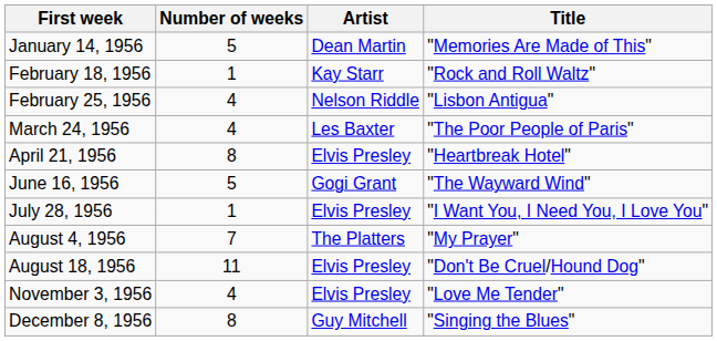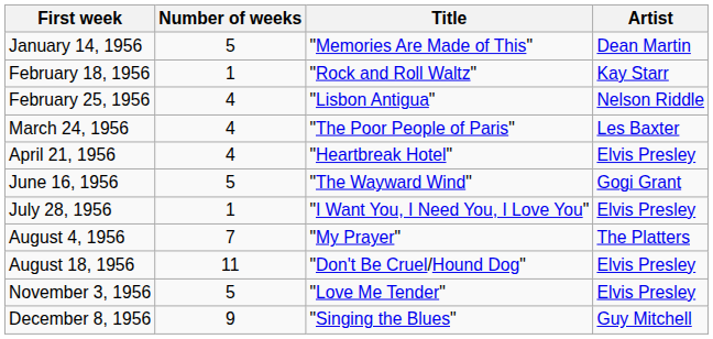 <table class="wikitable">
 <tr>
 <th>First week</th>
 <th>Number of weeks</th>
+<th>Title</th>
 <th>Artist</th>
-<th>Title</th>
 </tr>
 <tr>
 <td>January 14, 1956</td>
 <td style="text-align:center;">5</td>
+<td>"<a href='#'>Memories Are Made of This</a>"</td>
 <td><a href='#'>Dean Martin</a></td>
-<td>"<a href='#'>Memories Are Made of This</a>"</td>
 </tr>
 <tr>
 <td>February 18, 1956</td>
 <td style="text-align:center;">1</td>
+<td>"<a href='#'>Rock and Roll Waltz</a>"</td>
 <td><a href='#'>Kay Starr</a></td>
-<td>"<a href='#'>Rock and Roll Waltz</a>"</td>
 </tr>
 <tr>
 <td>February 25, 1956</td>
 <td style="text-align:center;">4</td>
+<td>"<a href='#'>Lisbon Antigua</a>"</td>
 <td><a href='#'>Nelson Riddle</a></td>
-<td>"<a href='#'>Lisbon Antigua</a>"</td>
 </tr>
 <tr>
 <td>March 24, 1956</td>
 <td style="text-align:center;">4</td>
+<td>"<a href='#'>The Poor People of Paris</a>"</td>
 <td><a href='#'>Les Baxter</a></td>
-<td>"<a href='#'>The Poor People of Paris</a>"</td>
 </tr>
 <tr>
 <td>April 21, 1956</td>
-<td style="text-align:center;">8</td>
+<td style="text-align:center;">4</td>
+<td>"<a href='#'>Heartbreak Hotel</a>"</td>
 <td><a href='#'>Elvis Presley</a></td>
-<td>"<a href='#'>Heartbreak Hotel</a>"</td>
 </tr>
 <tr>
 <td>June 16, 1956</td>
 <td style="text-align:center;">5</td>
+<td>"<a href='#'>The Wayward Wind</a>"</td>
 <td><a href='#'>Gogi Grant</a></td>
-<td>"<a href='#'>The Wayward Wind</a>"</td>
 </tr>
 <tr>
 <td>July 28, 1956</td>
 <td style="text-align:center;">1</td>
+<td>"<a href='#'>I Want You, I Need You, I Love You</a>"</td>
 <td><a href='#'>Elvis Presley</a></td>
-<td>"<a href='#'>I Want You, I Need You, I Love You</a>"</td>
 </tr>
 <tr>
 <td>August 4, 1956</td>
 <td style="text-align:center;">7</td>
+<td>"<a href='#'>My Prayer</a>"</td>
 <td><a href='#'>The Platters</a></td>
-<td>"<a href='#'>My Prayer</a>"</td>
 </tr>
 <tr>
 <td>August 18, 1956</td>
 <td style="text-align:center;">11</td>
+<td>"<a href='#'>Don't Be Cruel</a>/<a href='#'>Hound Dog</a>"</td>
 <td><a href='#'>Elvis Presley</a></td>
-<td>"<a href='#'>Don't Be Cruel</a>/<a href='#'>Hound Dog</a>"</td>
 </tr>
 <tr>
 <td>November 3, 1956</td>
-<td style="text-align:center;">4</td>
+<td style="text-align:center;">5</td>
+<td>"<a href='#'>Love Me Tender</a>"</td>
 <td><a href='#'>Elvis Presley</a></td>
-<td>"<a href='#'>Love Me Tender</a>"</td>
 </tr>
 <tr>
 <td>December 8, 1956</td>
-<td style="text-align:center;">8</td>
+<td style="text-align:center;">9</td>
+<td>"<a href='#'>Singing the Blues</a>"</td>
 <td><a href='#'>Guy Mitchell</a></td>
-<td>"<a href='#'>Singing the Blues</a>"</td>
 </tr>
 </table>
